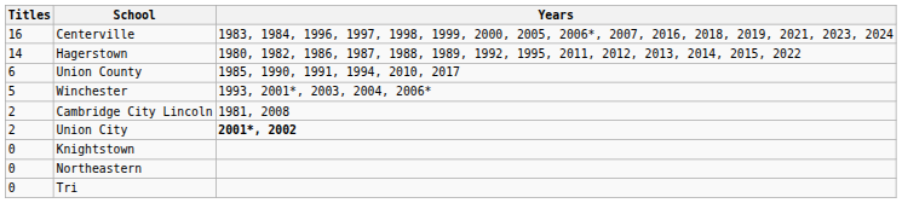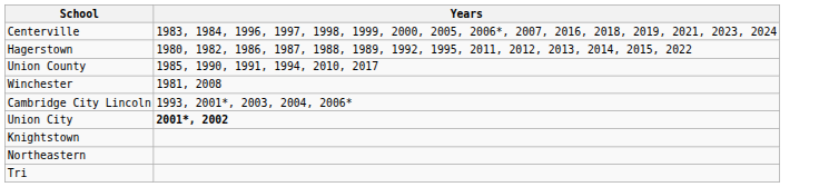 <table class="wikitable">
 <tr>
-<th>Titles</th>
 <th>School</th>
 <th>Years</th>
 </tr>
 <tr>
-<td>16</td>
 <td>Centerville</td>
 <td>1983, 1984, 1996, 1997, 1998, 1999, 2000, 2005, 2006*, 2007, 2016, 2018, 2019, 2021, 2023, 2024</td>
 </tr>
 <tr>
-<td>14</td>
 <td>Hagerstown</td>
 <td>1980, 1982, 1986, 1987, 1988, 1989, 1992, 1995, 2011, 2012, 2013, 2014, 2015, 2022</td>
 </tr>
 <tr>
-<td>6</td>
 <td>Union County</td>
 <td>1985, 1990, 1991, 1994, 2010, 2017</td>
 </tr>
 <tr>
-<td>5</td>
 <td>Winchester</td>
+<td>1981, 2008</td>
+</tr>
+<tr>
+<td>Cambridge City Lincoln</td>
 <td>1993, 2001*, 2003, 2004, 2006*</td>
 </tr>
 <tr>
-<td>2</td>
-<td>Cambridge City Lincoln</td>
-<td>1981, 2008</td>
-</tr>
-<tr>
-<td>2</td>
 <td>Union City</td>
 <td><strong>2001*, 2002</strong></td>
 </tr>
 <tr>
-<td>0</td>
 <td>Knightstown</td>
 <td></td>
 </tr>
 <tr>
-<td>0</td>
 <td>Northeastern</td>
 <td></td>
 </tr>
 <tr>
-<td>0</td>
 <td>Tri</td>
 <td></td>
 </tr>
 </table>
